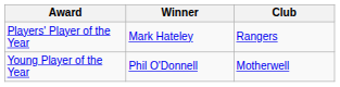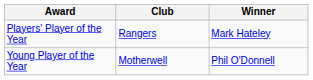 <table class="wikitable">
 <tr>
 <th width=170>Award</th>
+<th width=140>Club</th>
 <th width=150>Winner</th>
-<th width=140>Club</th>
 </tr>
 <tr>
 <td><a href='#'>Players' Player of the Year</a></td>
+<td><a href='#'>Rangers</a></td>
 <td> <a href='#'>Mark Hateley</a></td>
-<td><a href='#'>Rangers</a></td>
 </tr>
 <tr>
 <td><a href='#'>Young Player of the Year</a></td>
+<td><a href='#'>Motherwell</a></td>
 <td> <a href='#'>Phil O'Donnell</a></td>
-<td><a href='#'>Motherwell</a></td>
 </tr>
 </table>
